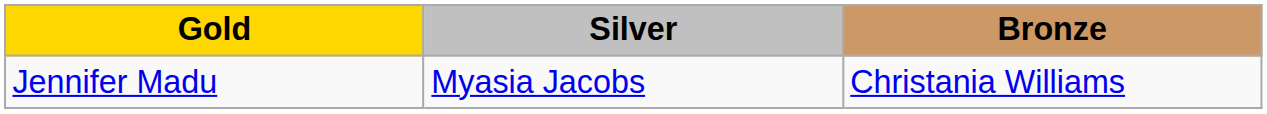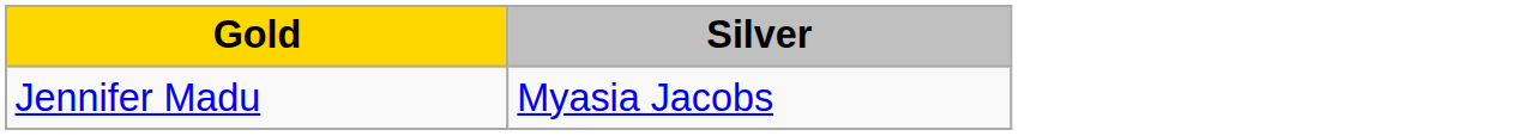 <table class="wikitable" style="text-align:left">
 <tr align="center">
 <td width=200 bgcolor=gold><strong>Gold</strong></td>
 <td width=200 bgcolor=silver><strong>Silver</strong></td>
-<td width=200 bgcolor=CC9966><strong>Bronze</strong></td>
 </tr>
 <tr>
 <td><a href='#'>Jennifer Madu</a><br></td>
 <td><a href='#'>Myasia Jacobs</a><br></td>
-<td><a href='#'>Christania Williams</a><br></td>
 </tr>
 </table>
